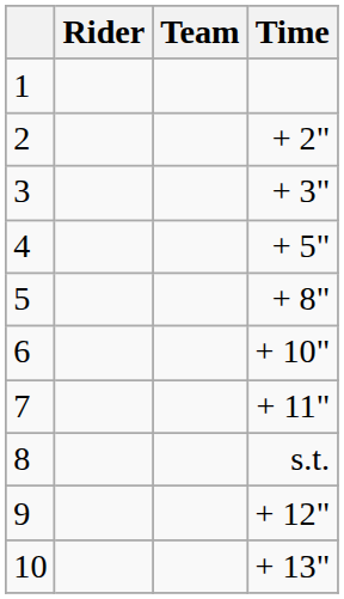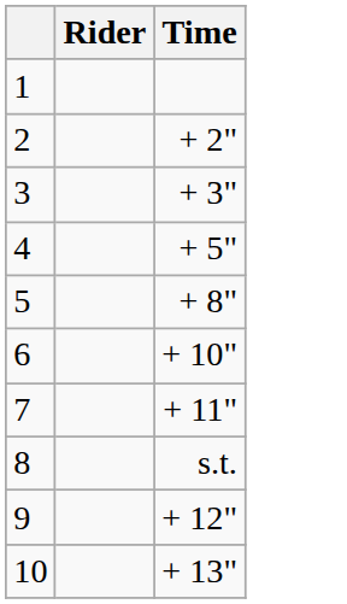 <table class="wikitable">
 <tr>
 <th></th>
 <th>Rider</th>
-<th>Team</th>
 <th>Time</th>
 </tr>
 <tr>
 <td>1</td>
 <td> </td>
-<td></td>
 <td style="text-align:right;"></td>
 </tr>
 <tr>
 <td>2</td>
 <td> </td>
-<td></td>
 <td style="text-align:right;">+ 2"</td>
 </tr>
 <tr>
 <td>3</td>
-<td></td>
 <td></td>
 <td style="text-align:right;">+ 3"</td>
 </tr>
 <tr>
 <td>4</td>
 <td></td>
-<td></td>
 <td style="text-align:right;">+ 5"</td>
 </tr>
 <tr>
 <td>5</td>
-<td></td>
 <td></td>
 <td style="text-align:right;">+ 8"</td>
 </tr>
 <tr>
 <td>6</td>
 <td></td>
-<td></td>
 <td style="text-align:right;">+ 10"</td>
 </tr>
 <tr>
 <td>7</td>
-<td></td>
 <td></td>
 <td style="text-align:right;">+ 11"</td>
 </tr>
 <tr>
 <td>8</td>
 <td></td>
-<td></td>
 <td style="text-align:right;">s.t.</td>
 </tr>
 <tr>
 <td>9</td>
-<td></td>
 <td></td>
 <td style="text-align:right;">+ 12"</td>
 </tr>
 <tr>
 <td>10</td>
 <td></td>
-<td></td>
 <td style="text-align:right;">+ 13"</td>
 </tr>
 </table>
